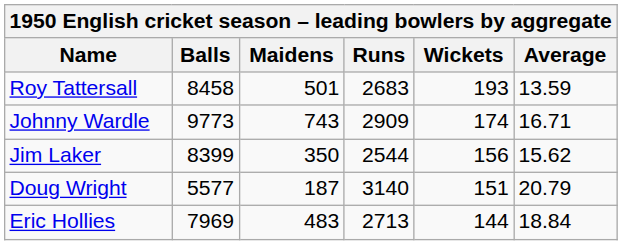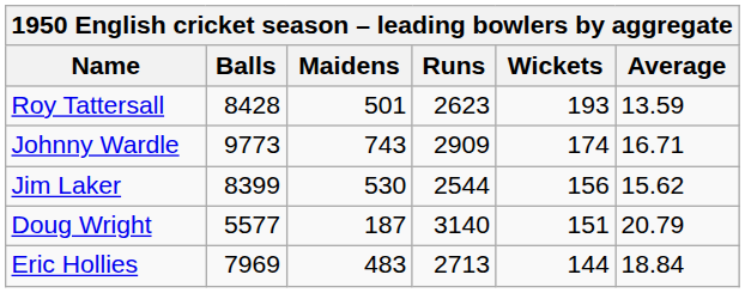 <table class="wikitable">
 <tr>
 <th bgcolor="#efefef" colspan="7">1950 English cricket season – leading bowlers by aggregate</th>
 </tr>
 <tr bgcolor="#efefef">
 <th>Name</th>
 <th>Balls</th>
 <th>Maidens</th>
 <th>Runs</th>
 <th>Wickets</th>
 <th>Average</th>
 </tr>
 <tr>
 <td><a href='#'>Roy Tattersall</a></td>
-<td align="right">8458</td>
+<td align="right">8428</td>
 <td align="right">501</td>
-<td align="right">2683</td>
+<td align="right">2623</td>
 <td align="right">193</td>
 <td>13.59</td>
 </tr>
 <tr>
 <td><a href='#'>Johnny Wardle</a></td>
 <td align="right">9773</td>
 <td align="right">743</td>
 <td align="right">2909</td>
 <td align="right">174</td>
 <td>16.71</td>
 </tr>
 <tr>
 <td><a href='#'>Jim Laker</a></td>
 <td align="right">8399</td>
-<td align="right">350</td>
+<td align="right">530</td>
 <td align="right">2544</td>
 <td align="right">156</td>
 <td>15.62</td>
 </tr>
 <tr>
 <td><a href='#'>Doug Wright</a></td>
 <td align="right">5577</td>
 <td align="right">187</td>
 <td align="right">3140</td>
 <td align="right">151</td>
 <td>20.79</td>
 </tr>
 <tr>
 <td><a href='#'>Eric Hollies</a></td>
 <td align="right">7969</td>
 <td align="right">483</td>
 <td align="right">2713</td>
 <td align="right">144</td>
 <td>18.84</td>
 </tr>
 </table>
